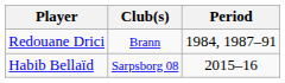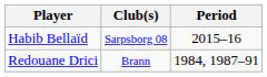 <table class="wikitable collapsible collapsed" style="text-align:center">
 <tr>
 <th scope="col">Player</th>
 <th scope="col" class="unsortable">Club(s)</th>
 <th scope="col">Period</th>
 </tr>
 <tr>
+<td align="left"><a href='#'>Habib Bellaïd</a></td>
+<td><small><a href='#'>Sarpsborg 08</a></small></td>
+<td>2015–16</td>
+</tr>
+<tr>
 <td align="left"><a href='#'>Redouane Drici</a></td>
 <td><small><a href='#'>Brann</a></small></td>
 <td>1984, 1987–91</td>
 </tr>
-<tr>
-<td align="left"><a href='#'>Habib Bellaïd</a></td>
-<td><small><a href='#'>Sarpsborg 08</a></small></td>
-<td>2015–16</td>
-</tr>
 </table>
